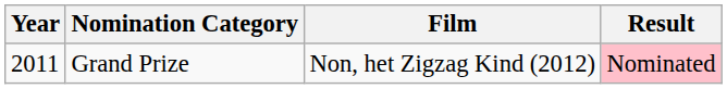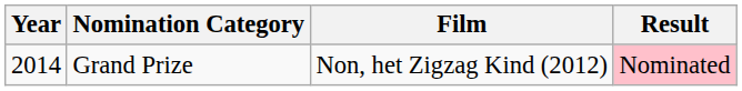 <table class="wikitable">
 <tr>
 <th>Year</th>
 <th>Nomination Category</th>
 <th>Film</th>
 <th>Result</th>
 </tr>
 <tr>
-<td>2011</td>
+<td>2014</td>
 <td>Grand Prize</td>
 <td>Non, het Zigzag Kind (2012)</td>
 <td style="background: pink;">Nominated</td>
 </tr>
 </table>
